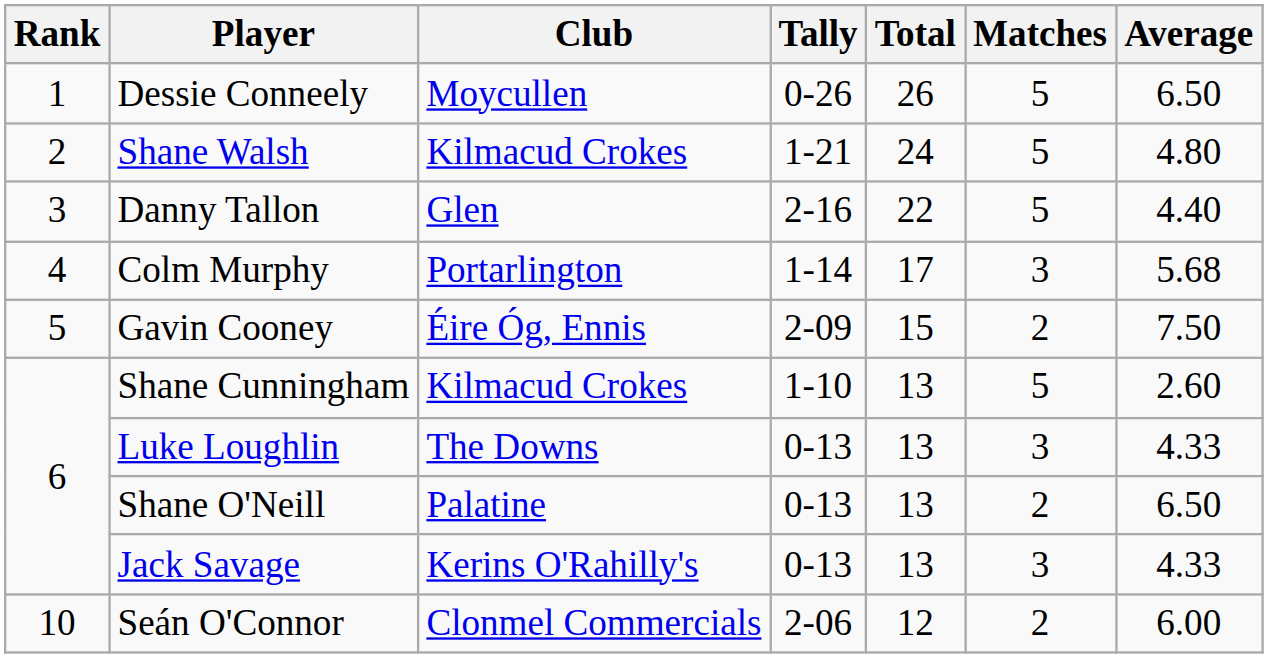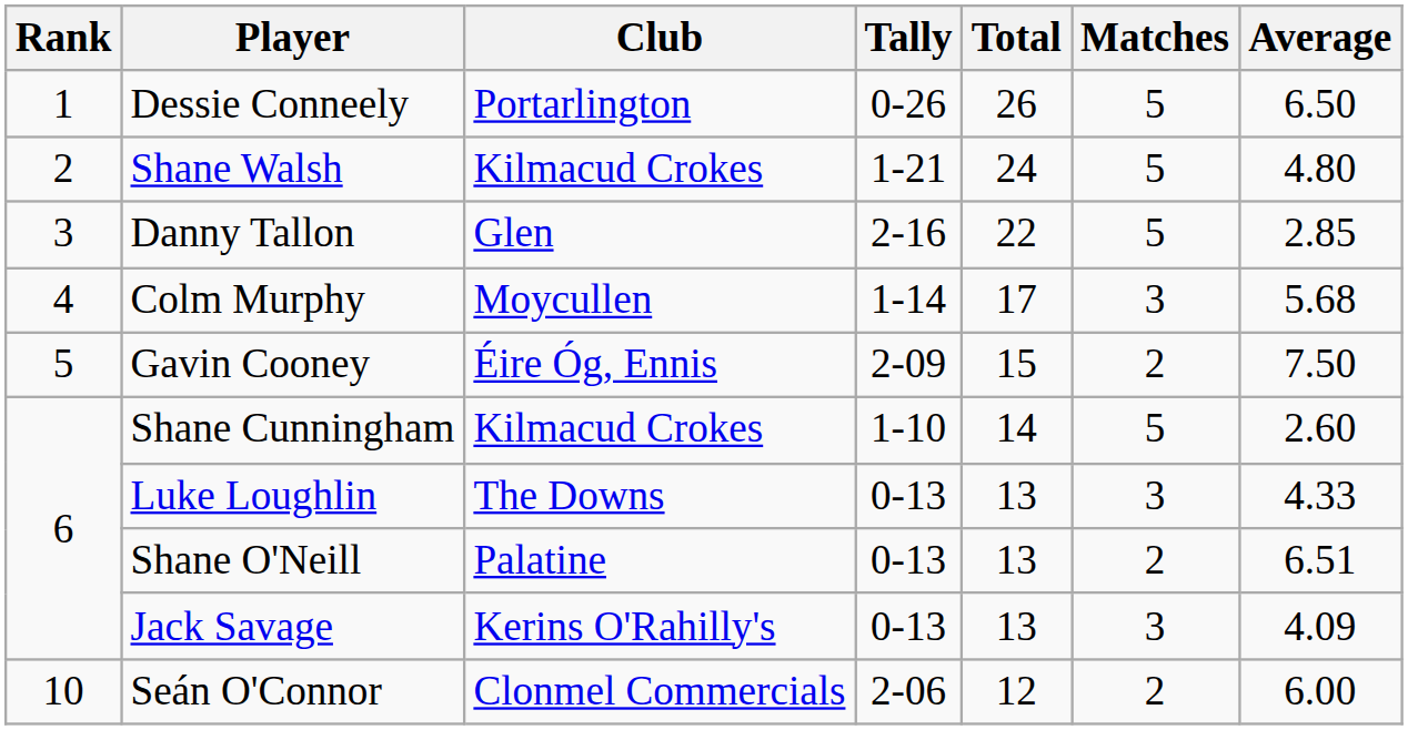 <table class="wikitable">
 <tr>
 <th>Rank</th>
 <th>Player</th>
 <th>Club</th>
 <th>Tally</th>
 <th>Total</th>
 <th>Matches</th>
 <th>Average</th>
 </tr>
 <tr>
 <td rowspan="1" style="text-align:center;">1</td>
 <td>Dessie Conneely</td>
-<td><a href='#'>Moycullen</a></td>
+<td><a href='#'>Portarlington</a></td>
 <td align=center>0-26</td>
 <td align=center>26</td>
 <td align=center>5</td>
 <td align=center>6.50</td>
 </tr>
 <tr>
 <td rowspan="1" style="text-align:center;">2</td>
 <td><a href='#'>Shane Walsh</a></td>
 <td><a href='#'>Kilmacud Crokes</a></td>
 <td align=center>1-21</td>
 <td align=center>24</td>
 <td align=center>5</td>
 <td align=center>4.80</td>
 </tr>
 <tr>
 <td rowspan="1" style="text-align:center;">3</td>
 <td>Danny Tallon</td>
 <td><a href='#'>Glen</a></td>
 <td align=center>2-16</td>
 <td align=center>22</td>
 <td align=center>5</td>
-<td align=center>4.40</td>
+<td align=center>2.85</td>
 </tr>
 <tr>
 <td rowspan="1" style="text-align:center;">4</td>
 <td>Colm Murphy</td>
-<td><a href='#'>Portarlington</a></td>
+<td><a href='#'>Moycullen</a></td>
 <td align=center>1-14</td>
 <td align=center>17</td>
 <td align=center>3</td>
 <td align=center>5.68</td>
 </tr>
 <tr>
 <td rowspan="1" style="text-align:center;">5</td>
 <td>Gavin Cooney</td>
 <td><a href='#'>Éire Óg, Ennis</a></td>
 <td align=center>2-09</td>
 <td align=center>15</td>
 <td align=center>2</td>
 <td align=center>7.50</td>
 </tr>
 <tr>
 <td rowspan="4" style="text-align:center;">6</td>
 <td>Shane Cunningham</td>
 <td><a href='#'>Kilmacud Crokes</a></td>
 <td align=center>1-10</td>
-<td align=center>13</td>
+<td align=center>14</td>
 <td align=center>5</td>
 <td align=center>2.60</td>
 </tr>
 <tr>
 <td><a href='#'>Luke Loughlin</a></td>
 <td><a href='#'>The Downs</a></td>
 <td align=center>0-13</td>
 <td align=center>13</td>
 <td align=center>3</td>
 <td align=center>4.33</td>
 </tr>
 <tr>
 <td>Shane O'Neill</td>
 <td><a href='#'>Palatine</a></td>
 <td align=center>0-13</td>
 <td align=center>13</td>
 <td align=center>2</td>
-<td align=center>6.50</td>
+<td align=center>6.51</td>
 </tr>
 <tr>
 <td><a href='#'>Jack Savage</a></td>
 <td><a href='#'>Kerins O'Rahilly's</a></td>
 <td align=center>0-13</td>
 <td align=center>13</td>
 <td align=center>3</td>
-<td align=center>4.33</td>
+<td align=center>4.09</td>
 </tr>
 <tr>
 <td rowspan="1" style="text-align:center;">10</td>
 <td>Seán O'Connor</td>
 <td><a href='#'>Clonmel Commercials</a></td>
 <td align=center>2-06</td>
 <td align=center>12</td>
 <td align=center>2</td>
 <td align=center>6.00</td>
 </tr>
 </table>
